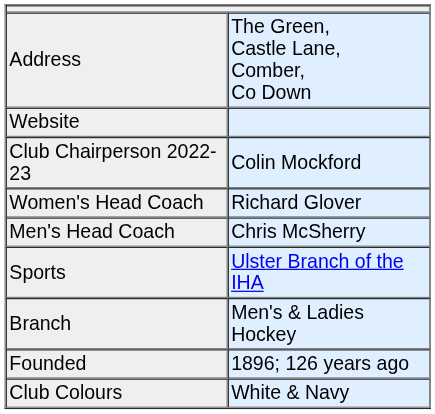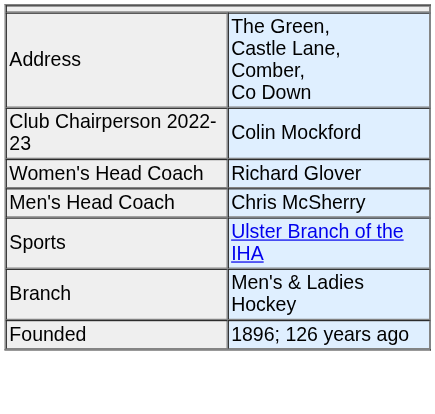 <table border="1" cellpadding="2" cellspacing="0" align="right" width="350px">
 <tr ---->
 <td bgcolor="#efefef" align="center" colspan="2"></td>
 </tr>
 <tr ---->
 <td bgcolor="#efefef">Address</td>
 <td bgcolor="#dfefff">The Green,<br>Castle Lane,<br>Comber,<br>Co Down</td>
-</tr>
-<tr ---->
-<td bgcolor="#efefef">Website</td>
-<td bgcolor="#dfefff"></td>
 </tr>
 <tr ---->
 <td bgcolor="#efefef">Club Chairperson 2022-23</td>
 <td bgcolor="#dfefff">Colin Mockford</td>
 </tr>
 <tr ---->
 <td bgcolor="#efefef">Women's Head Coach</td>
 <td bgcolor="#dfefff">Richard Glover</td>
 </tr>
 <tr ---->
 <td bgcolor="#efefef">Men's Head Coach</td>
 <td bgcolor="#dfefff">Chris McSherry</td>
 </tr>
 <tr ---->
 <td bgcolor="#efefef">Sports</td>
 <td bgcolor="#dfefff"><a href='#'>Ulster Branch of the IHA</a></td>
 </tr>
 <tr ---->
 <td bgcolor="#efefef">Branch</td>
 <td bgcolor="#dfefff">Men's & Ladies Hockey</td>
 </tr>
 <tr ---->
 <td bgcolor="#efefef">Founded</td>
 <td bgcolor="#dfefff">1896; 126 years ago</td>
 </tr>
-<tr ---->
-<td bgcolor="#efefef">Club Colours</td>
-<td bgcolor="#dfefff">White & Navy</td>
-</tr>
 </table>
